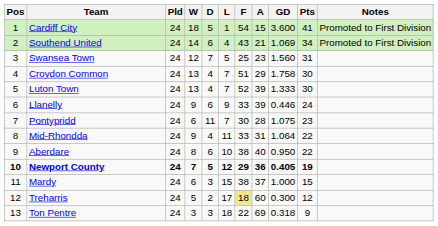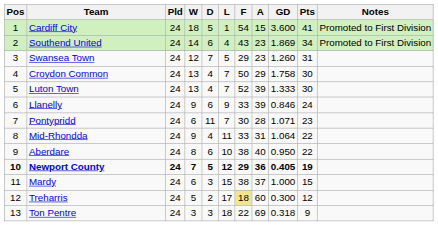 <table class="wikitable" style="text-align: center;">
 <tr>
 <th width=20>Pos</th>
 <th width=220>Team</th>
 <th width=20>Pld</th>
 <th width=20>W</th>
 <th width=20>D</th>
 <th width=20>L</th>
 <th width=20>F</th>
 <th width=20>A</th>
 <th width=20>GD</th>
 <th width=20>Pts</th>
 <th>Notes</th>
 </tr>
 <tr style="background:#D0F0C0;">
 <td>1</td>
 <td align="left"><a href='#'>Cardiff City</a></td>
 <td>24</td>
 <td>18</td>
 <td>5</td>
 <td>1</td>
 <td>54</td>
 <td>15</td>
 <td>3.600</td>
 <td>41</td>
 <td>Promoted to First Division</td>
 </tr>
 <tr style="background:#D0F0C0;">
 <td>2</td>
 <td align="left"><a href='#'>Southend United</a></td>
 <td>24</td>
 <td>14</td>
 <td>6</td>
 <td>4</td>
 <td>43</td>
-<td>21</td>
-<td>1.069</td>
+<td>23</td>
+<td>1.869</td>
 <td>34</td>
 <td>Promoted to First Division</td>
 </tr>
 <tr>
 <td>3</td>
 <td align="left"><a href='#'>Swansea Town</a></td>
 <td>24</td>
 <td>12</td>
 <td>7</td>
 <td>5</td>
-<td>25</td>
+<td>29</td>
 <td>23</td>
-<td>1.560</td>
+<td>1.260</td>
 <td>31</td>
 <td></td>
 </tr>
 <tr>
 <td>4</td>
 <td align="left"><a href='#'>Croydon Common</a></td>
 <td>24</td>
 <td>13</td>
 <td>4</td>
 <td>7</td>
-<td>51</td>
+<td>50</td>
 <td>29</td>
 <td>1.758</td>
 <td>30</td>
 <td></td>
 </tr>
 <tr>
 <td>5</td>
 <td align="left"><a href='#'>Luton Town</a></td>
 <td>24</td>
 <td>13</td>
 <td>4</td>
 <td>7</td>
 <td>52</td>
 <td>39</td>
 <td>1.333</td>
 <td>30</td>
 <td></td>
 </tr>
 <tr>
 <td>6</td>
 <td align="left"><a href='#'>Llanelly</a></td>
 <td>24</td>
 <td>9</td>
 <td>6</td>
 <td>9</td>
 <td>33</td>
 <td>39</td>
-<td>0.446</td>
+<td>0.846</td>
 <td>24</td>
 <td></td>
 </tr>
 <tr>
 <td>7</td>
 <td align="left"><a href='#'>Pontypridd</a></td>
 <td>24</td>
 <td>6</td>
 <td>11</td>
 <td>7</td>
 <td>30</td>
 <td>28</td>
-<td>1.075</td>
+<td>1.071</td>
 <td>23</td>
 <td></td>
 </tr>
 <tr>
 <td>8</td>
 <td align="left"><a href='#'>Mid-Rhondda</a></td>
 <td>24</td>
 <td>9</td>
 <td>4</td>
 <td>11</td>
 <td>33</td>
 <td>31</td>
 <td>1.064</td>
 <td>22</td>
 <td></td>
 </tr>
 <tr>
 <td>9</td>
 <td align="left"><a href='#'>Aberdare</a></td>
 <td>24</td>
 <td>8</td>
 <td>6</td>
 <td>10</td>
 <td>38</td>
 <td>40</td>
 <td>0.950</td>
 <td>22</td>
 <td></td>
 </tr>
 <tr>
 <td><strong>10</strong></td>
 <td align="left"><strong><a href='#'>Newport County</a></strong></td>
 <td><strong>24</strong></td>
 <td><strong>7</strong></td>
 <td><strong>5</strong></td>
 <td><strong>12</strong></td>
 <td><strong>29</strong></td>
 <td><strong>36</strong></td>
 <td><strong>0.405</strong></td>
 <td><strong>19</strong></td>
 <td></td>
 </tr>
 <tr>
 <td>11</td>
 <td align="left"><a href='#'>Mardy</a></td>
 <td>24</td>
 <td>6</td>
 <td>3</td>
 <td>15</td>
 <td>38</td>
 <td>37</td>
 <td>1.000</td>
 <td>15</td>
 <td></td>
 </tr>
 <tr>
 <td>12</td>
 <td align="left"><a href='#'>Treharris</a></td>
 <td>24</td>
 <td>5</td>
 <td>2</td>
 <td>17</td>
 <td style="background: khaki;">18</td>
 <td>60</td>
 <td>0.300</td>
 <td>12</td>
 <td></td>
 </tr>
 <tr>
 <td>13</td>
 <td align="left"><a href='#'>Ton Pentre</a></td>
 <td>24</td>
 <td>3</td>
 <td>3</td>
 <td>18</td>
 <td>22</td>
 <td>69</td>
 <td>0.318</td>
 <td>9</td>
 <td></td>
 </tr>
 </table>
